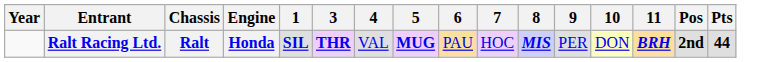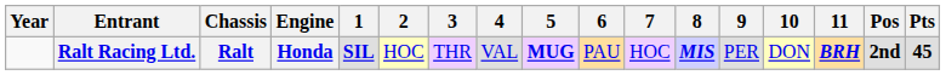 <table class="wikitable" style="text-align:center; font-size:85%">
 <tr>
 <th>Year</th>
 <th>Entrant</th>
 <th>Chassis</th>
 <th>Engine</th>
 <th>1</th>
+<th>2</th>
 <th>3</th>
 <th>4</th>
 <th>5</th>
 <th>6</th>
 <th>7</th>
 <th>8</th>
 <th>9</th>
 <th>10</th>
 <th>11</th>
 <th>Pos</th>
 <th>Pts</th>
 </tr>
 <tr>
 <td></td>
 <th nowrap><a href='#'>Ralt Racing Ltd.</a></th>
 <th nowrap><a href='#'>Ralt</a></th>
 <th nowrap><a href='#'>Honda</a></th>
 <td style="background:#DFDFDF;"><strong><a href='#'>SIL</a></strong><br></td>
-<td style="background:#EFCFFF;"><strong><a href='#'>THR</a><br></strong></td>
+<td style="background:#FFFFBF;"><a href='#'>HOC</a><br></td>
+<td style="background:#EFCFFF;"><a href='#'>THR</a><br></td>
 <td style="background:#DFDFDF;"><a href='#'>VAL</a><br></td>
 <td style="background:#EFCFFF;"><strong><a href='#'>MUG</a><br></strong></td>
 <td style="background:#FFDF9F;"><a href='#'>PAU</a><br></td>
 <td style="background:#EFCFFF;"><a href='#'>HOC</a><br></td>
 <td style="background:#CFCFFF;"><a href='#'><strong><em>MIS</em></strong></a><br></td>
 <td style="background:#DFDFDF;"><a href='#'>PER</a><br></td>
 <td style="background:#FFFFBF;"><a href='#'>DON</a><br></td>
 <td style="background:#FFDF9F;"><a href='#'><strong><em>BRH</em></strong></a><br></td>
 <td style="background:#DFDFDF;"><strong>2nd</strong></td>
-<td style="background:#DFDFDF;"><strong>44</strong></td>
+<td style="background:#DFDFDF;"><strong>45</strong></td>
 </tr>
 </table>
